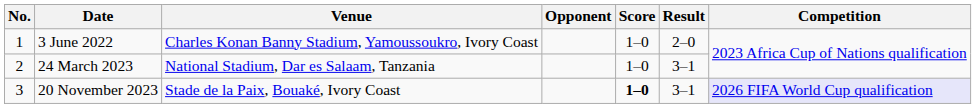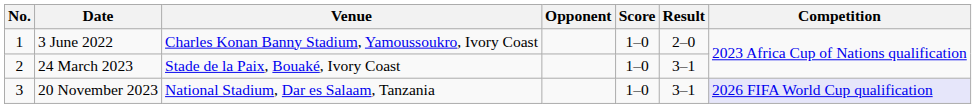 <table class="wikitable sortable">
 <tr>
 <th>No.</th>
 <th>Date</th>
 <th>Venue</th>
 <th>Opponent</th>
 <th>Score</th>
 <th>Result</th>
 <th>Competition</th>
 </tr>
 <tr>
 <td align="center">1</td>
 <td>3 June 2022</td>
 <td><a href='#'>Charles Konan Banny Stadium</a>, <a href='#'>Yamoussoukro</a>, Ivory Coast</td>
 <td></td>
 <td align="center">1–0</td>
 <td align="center">2–0</td>
 <td rowspan="2"><a href='#'>2023 Africa Cup of Nations qualification</a></td>
 </tr>
 <tr>
 <td align="center">2</td>
 <td>24 March 2023</td>
-<td><a href='#'>National Stadium</a>, <a href='#'>Dar es Salaam</a>, Tanzania</td>
+<td><a href='#'>Stade de la Paix</a>, <a href='#'>Bouaké</a>, Ivory Coast</td>
 <td></td>
 <td align="center">1–0</td>
 <td align="center">3–1</td>
 </tr>
 <tr>
 <td align="center">3</td>
 <td>20 November 2023</td>
-<td><a href='#'>Stade de la Paix</a>, <a href='#'>Bouaké</a>, Ivory Coast</td>
+<td><a href='#'>National Stadium</a>, <a href='#'>Dar es Salaam</a>, Tanzania</td>
 <td></td>
-<td align="center"><strong>1–0</strong></td>
+<td align="center">1–0</td>
 <td align="center">3–1</td>
 <td style="background: lavender;"><a href='#'>2026 FIFA World Cup qualification</a></td>
 </tr>
 </table>
